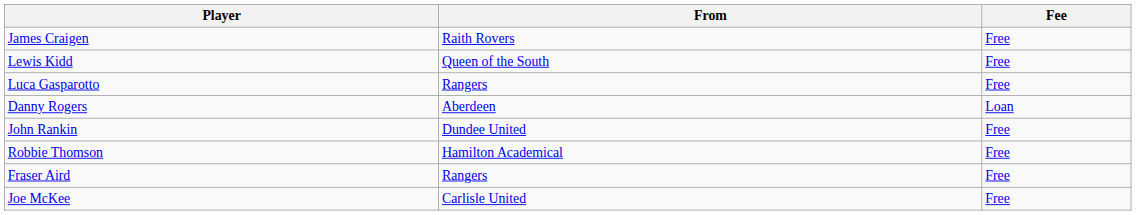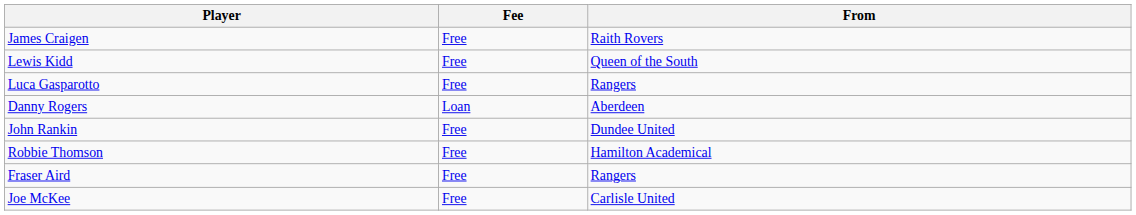 <table class="wikitable" style="text-align:center; font-size:95%;width:98%; text-align:left">
 <tr>
 <th>Player</th>
+<th>Fee</th>
 <th>From</th>
-<th>Fee</th>
 </tr>
 <tr>
 <td> <a href='#'>James Craigen</a></td>
+<td><a href='#'>Free</a></td>
 <td> <a href='#'>Raith Rovers</a></td>
-<td><a href='#'>Free</a></td>
 </tr>
 <tr>
 <td> <a href='#'>Lewis Kidd</a></td>
+<td><a href='#'>Free</a></td>
 <td> <a href='#'>Queen of the South</a></td>
-<td><a href='#'>Free</a></td>
 </tr>
 <tr>
 <td> <a href='#'>Luca Gasparotto</a></td>
+<td><a href='#'>Free</a></td>
 <td> <a href='#'>Rangers</a></td>
-<td><a href='#'>Free</a></td>
 </tr>
 <tr>
 <td> <a href='#'>Danny Rogers</a></td>
+<td><a href='#'>Loan</a></td>
 <td> <a href='#'>Aberdeen</a></td>
-<td><a href='#'>Loan</a></td>
 </tr>
 <tr>
 <td> <a href='#'>John Rankin</a></td>
+<td><a href='#'>Free</a></td>
 <td> <a href='#'>Dundee United</a></td>
-<td><a href='#'>Free</a></td>
 </tr>
 <tr>
 <td> <a href='#'>Robbie Thomson</a></td>
+<td><a href='#'>Free</a></td>
 <td> <a href='#'>Hamilton Academical</a></td>
-<td><a href='#'>Free</a></td>
 </tr>
 <tr>
 <td> <a href='#'>Fraser Aird</a></td>
+<td><a href='#'>Free</a></td>
 <td> <a href='#'>Rangers</a></td>
-<td><a href='#'>Free</a></td>
 </tr>
 <tr>
 <td> <a href='#'>Joe McKee</a></td>
+<td><a href='#'>Free</a></td>
 <td> <a href='#'>Carlisle United</a></td>
-<td><a href='#'>Free</a></td>
 </tr>
 </table>
